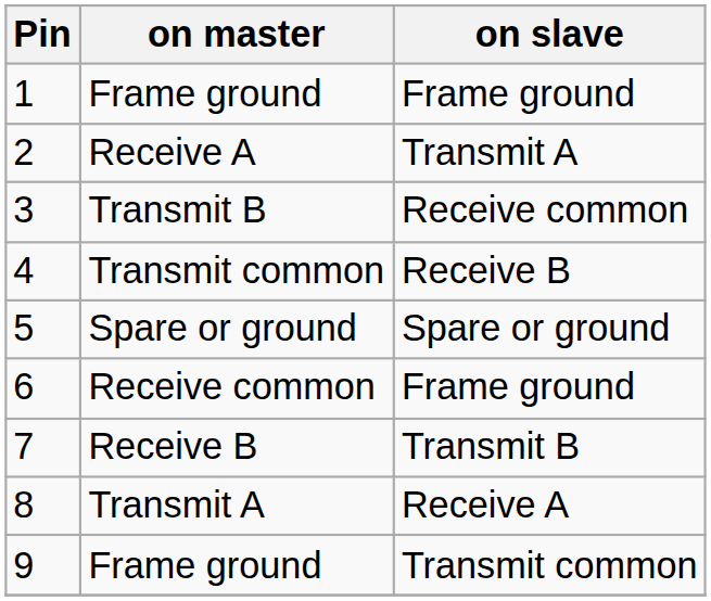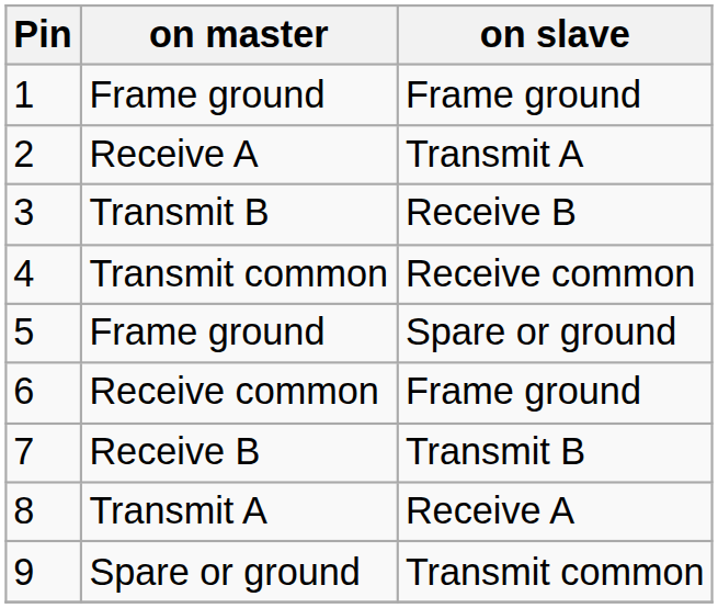 <table class="wikitable" style="margin:auto;">
 <tr>
 <th>Pin</th>
 <th>on master</th>
 <th>on slave</th>
 </tr>
 <tr>
 <td>1</td>
 <td>Frame ground</td>
 <td>Frame ground</td>
 </tr>
 <tr>
 <td>2</td>
 <td>Receive A</td>
 <td>Transmit A</td>
 </tr>
 <tr>
 <td>3</td>
 <td>Transmit B</td>
-<td>Receive common</td>
+<td>Receive B</td>
 </tr>
 <tr>
 <td>4</td>
 <td>Transmit common</td>
-<td>Receive B</td>
+<td>Receive common</td>
 </tr>
 <tr>
 <td>5</td>
-<td>Spare or ground</td>
+<td>Frame ground</td>
 <td>Spare or ground</td>
 </tr>
 <tr>
 <td>6</td>
 <td>Receive common</td>
 <td>Frame ground</td>
 </tr>
 <tr>
 <td>7</td>
 <td>Receive B</td>
 <td>Transmit B</td>
 </tr>
 <tr>
 <td>8</td>
 <td>Transmit A</td>
 <td>Receive A</td>
 </tr>
 <tr>
 <td>9</td>
-<td>Frame ground</td>
+<td>Spare or ground</td>
 <td>Transmit common</td>
 </tr>
 <tr>
 </tr>
 </table>
